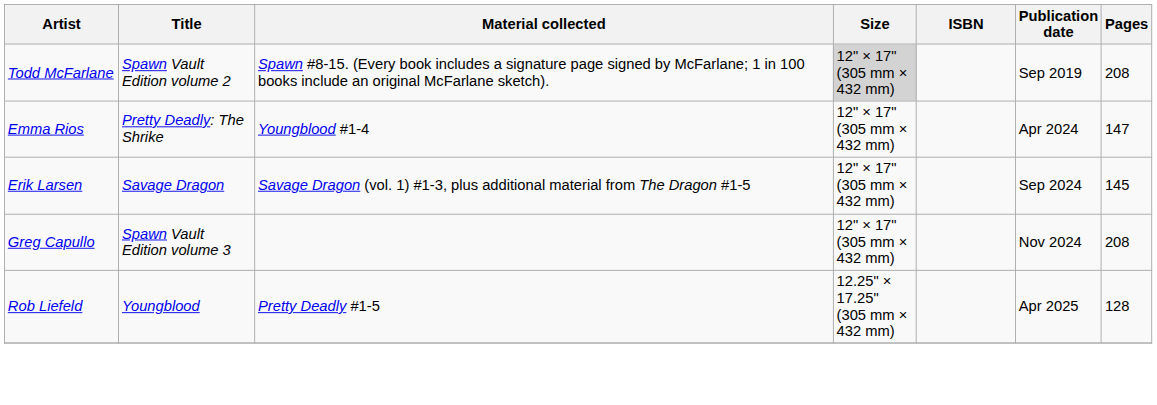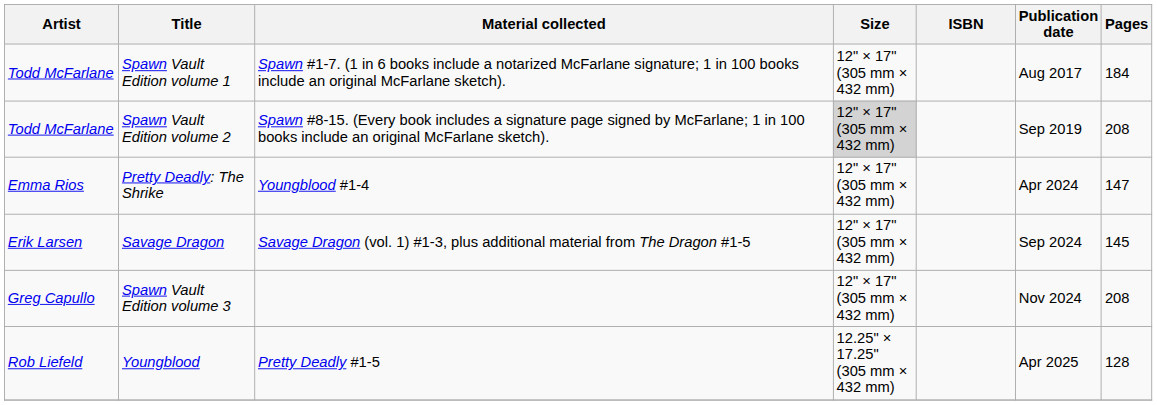 <table class="wikitable">
 <tr>
 <th width="120">Artist</th>
 <th width="145">Title</th>
 <th width="665">Material collected</th>
 <th width="85">Size</th>
 <th width="105">ISBN</th>
 <th width="25">Publication date</th>
 <th width="25">Pages</th>
+</tr>
+<tr>
+<td><em><a href='#'>Todd McFarlane</a></em></td>
+<td><em><a href='#'>Spawn</a> Vault Edition volume 1</em></td>
+<td><em><a href='#'>Spawn</a></em> #1-7. (1 in 6 books include a notarized McFarlane signature; 1 in 100 books include an original McFarlane sketch).</td>
+<td>12" × 17"<br>(305 mm × 432 mm)</td>
+<td><small></small></td>
+<td>Aug 2017</td>
+<td>184</td>
 </tr>
 <tr>
 <td><em><a href='#'>Todd McFarlane</a></em></td>
 <td><em><a href='#'>Spawn</a> Vault Edition volume 2</em></td>
 <td><em><a href='#'>Spawn</a></em> #8-15. (Every book includes a signature page signed by McFarlane; 1 in 100 books include an original McFarlane sketch).</td>
 <td style="background: lightgrey;">12" × 17"<br>(305 mm × 432 mm)</td>
 <td><small></small></td>
 <td>Sep 2019</td>
 <td>208</td>
 </tr>
 <tr>
 <td><em><a href='#'>Emma Rios</a></em></td>
 <td><em><a href='#'>Pretty Deadly</a>: The Shrike</em></td>
 <td><em><a href='#'>Youngblood</a></em> #1-4</td>
 <td>12" × 17"<br>(305 mm × 432 mm)</td>
 <td><small></small></td>
 <td>Apr 2024</td>
 <td>147</td>
 </tr>
 <tr>
 <td><em><a href='#'>Erik Larsen</a></em></td>
 <td><em><a href='#'>Savage Dragon</a></em></td>
 <td><em><a href='#'>Savage Dragon</a></em> (vol. 1) #1-3, plus additional material from <em>The Dragon</em> #1-5</td>
 <td>12" × 17"<br>(305 mm × 432 mm)</td>
 <td><small></small></td>
 <td>Sep 2024</td>
 <td>145</td>
 </tr>
 <tr>
 <td><em><a href='#'>Greg Capullo</a></em></td>
 <td><em><a href='#'>Spawn</a> Vault Edition volume 3</em></td>
 <td></td>
 <td>12" × 17"<br>(305 mm × 432 mm)</td>
 <td><small></small></td>
 <td>Nov 2024</td>
 <td>208</td>
 </tr>
 <tr>
 <td><em><a href='#'>Rob Liefeld</a></em></td>
 <td><em><a href='#'>Youngblood</a></em></td>
 <td><em><a href='#'>Pretty Deadly</a></em> #1-5</td>
 <td>12.25" × 17.25"<br>(305 mm × 432 mm)</td>
 <td><small></small></td>
 <td>Apr 2025</td>
 <td>128</td>
 </tr>
 <tr>
 </tr>
 </table>
